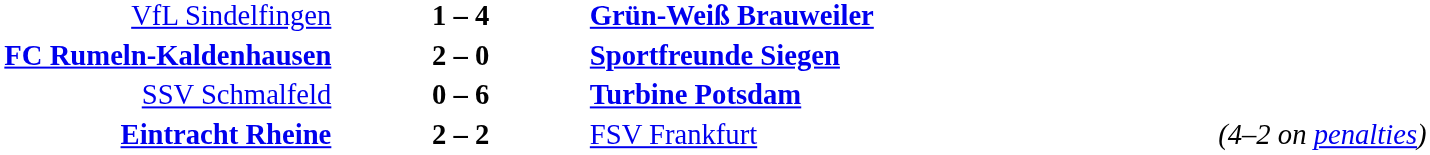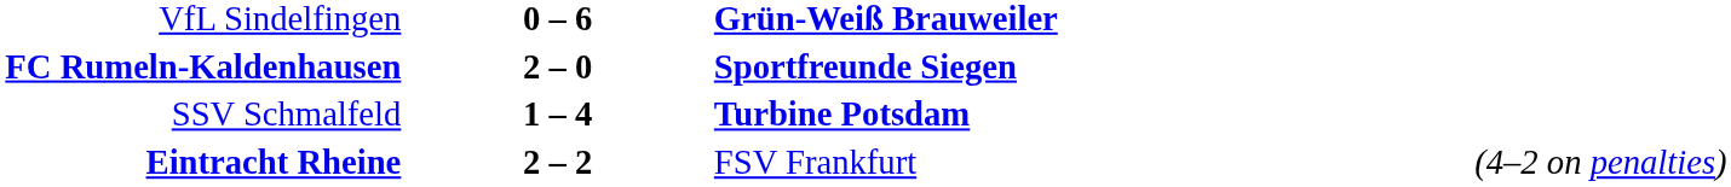 <table width=100% cellspacing=1>
 <tr>
 <th width=25%></th>
 <th width=10%></th>
 <th width=25%></th>
 <th></th>
 </tr>
 <tr style=font-size:90%>
 <td align=right><a href='#'>VfL Sindelfingen</a></td>
-<td align=center><strong>1 – 4</strong></td>
+<td align=center><strong>0 – 6</strong></td>
 <td><strong><a href='#'>Grün-Weiß Brauweiler</a></strong></td>
 </tr>
 <tr style=font-size:90%>
 <td align=right><strong><a href='#'>FC Rumeln-Kaldenhausen</a></strong></td>
 <td align=center><strong>2 – 0</strong></td>
 <td><strong><a href='#'>Sportfreunde Siegen</a></strong></td>
 </tr>
 <tr style=font-size:90%>
 <td align=right><a href='#'>SSV Schmalfeld</a></td>
-<td align=center><strong>0 – 6</strong></td>
+<td align=center><strong>1 – 4</strong></td>
 <td><strong><a href='#'>Turbine Potsdam</a></strong></td>
 </tr>
 <tr style=font-size:90%>
 <td align=right><strong><a href='#'>Eintracht Rheine</a></strong></td>
 <td align=center><strong>2 – 2</strong></td>
 <td><a href='#'>FSV Frankfurt</a></td>
 <td><em>(4–2 on <a href='#'>penalties</a>)</em></td>
 </tr>
 </table>
